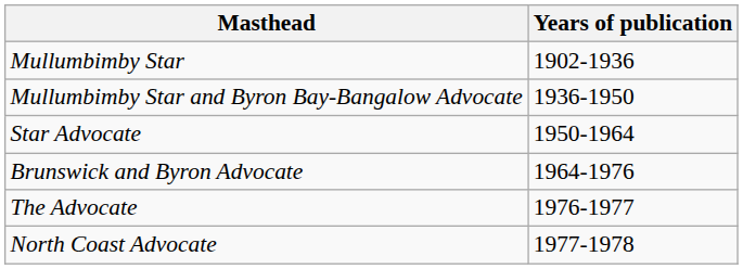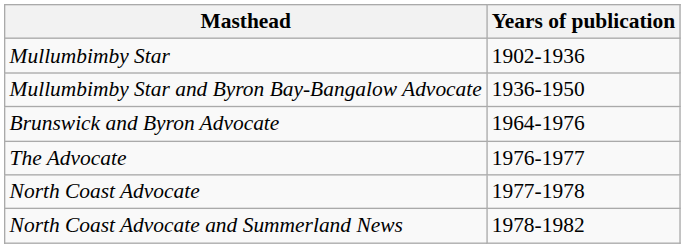 <table class="wikitable sortable">
 <tr>
 <th>Masthead</th>
 <th>Years of publication</th>
 </tr>
 <tr>
 <td><em>Mullumbimby Star</em></td>
 <td>1902-1936</td>
 </tr>
 <tr>
 <td><em>Mullumbimby Star and Byron Bay-Bangalow Advocate</em></td>
 <td>1936-1950</td>
 </tr>
 <tr>
-<td><em>Star Advocate</em></td>
-<td>1950-1964</td>
-</tr>
-<tr>
 <td><em>Brunswick and Byron Advocate</em></td>
 <td>1964-1976</td>
 </tr>
 <tr>
 <td><em>The Advocate</em></td>
 <td>1976-1977</td>
 </tr>
 <tr>
 <td><em>North Coast Advocate</em></td>
 <td>1977-1978</td>
 </tr>
+<tr>
+<td><em>North Coast Advocate and Summerland News</em></td>
+<td>1978-1982</td>
+</tr>
 </table>
